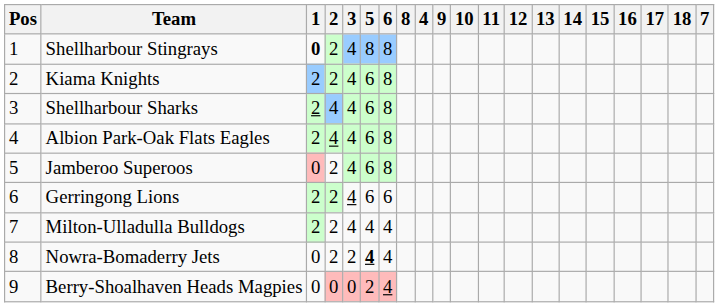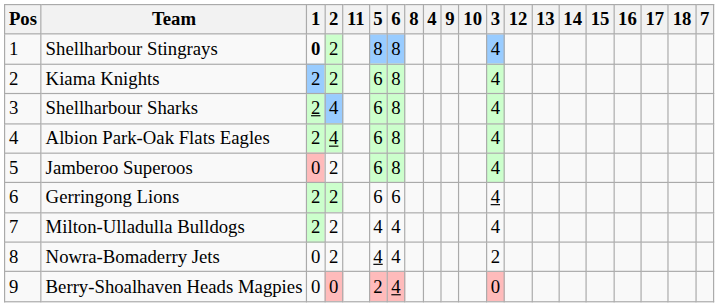 <table class="wikitable">
 <tr>
 <th>Pos</th>
 <th>Team</th>
 <th>1</th>
 <th>2</th>
-<th>3</th>
+<th>11</th>
 <th>5</th>
 <th>6</th>
 <th>8</th>
 <th>4</th>
 <th>9</th>
 <th>10</th>
-<th>11</th>
+<th>3</th>
 <th>12</th>
 <th>13</th>
 <th>14</th>
 <th>15</th>
 <th>16</th>
 <th>17</th>
 <th>18</th>
 <th>7</th>
 </tr>
 <tr>
 <td>1</td>
 <td> Shellharbour Stingrays</td>
 <td><strong>0</strong></td>
 <td style="background:#ccffcc;">2</td>
-<td style="background:#99ccff;">4</td>
+<td></td>
 <td style="background:#99ccff;">8</td>
 <td style="background:#99ccff;">8</td>
 <td></td>
 <td></td>
 <td></td>
 <td></td>
-<td></td>
+<td style="background:#99ccff;">4</td>
 <td></td>
 <td></td>
 <td></td>
 <td></td>
 <td></td>
 <td></td>
 <td></td>
 <td></td>
 </tr>
 <tr>
 <td>2</td>
 <td> Kiama Knights</td>
 <td style="background:#99ccff;">2</td>
 <td style="background:#ccffcc;">2</td>
-<td style="background:#ccffcc;">4</td>
+<td></td>
 <td style="background:#ccffcc;">6</td>
 <td style="background:#ccffcc;">8</td>
 <td></td>
 <td></td>
 <td></td>
 <td></td>
-<td></td>
+<td style="background:#ccffcc;">4</td>
 <td></td>
 <td></td>
 <td></td>
 <td></td>
 <td></td>
 <td></td>
 <td></td>
 <td></td>
 </tr>
 <tr>
 <td>3</td>
 <td> Shellharbour Sharks</td>
 <td style="background:#ccffcc;"><u>2</u></td>
 <td style="background:#99ccff;">4</td>
-<td style="background:#ccffcc;">4</td>
+<td></td>
 <td style="background:#ccffcc;">6</td>
 <td style="background:#ccffcc;">8</td>
 <td></td>
 <td></td>
 <td></td>
 <td></td>
-<td></td>
+<td style="background:#ccffcc;">4</td>
 <td></td>
 <td></td>
 <td></td>
 <td></td>
 <td></td>
 <td></td>
 <td></td>
 <td></td>
 </tr>
 <tr>
 <td>4</td>
 <td> Albion Park-Oak Flats Eagles</td>
 <td style="background:#ccffcc;">2</td>
 <td style="background:#ccffcc;"><u>4</u></td>
-<td style="background:#ccffcc;">4</td>
+<td></td>
 <td style="background:#ccffcc;">6</td>
 <td style="background:#ccffcc;">8</td>
 <td></td>
 <td></td>
 <td></td>
 <td></td>
-<td></td>
+<td style="background:#ccffcc;">4</td>
 <td></td>
 <td></td>
 <td></td>
 <td></td>
 <td></td>
 <td></td>
 <td></td>
 <td></td>
 </tr>
 <tr>
 <td>5</td>
 <td> Jamberoo Superoos</td>
 <td style="background:#ffbbbb;">0</td>
 <td>2</td>
-<td style="background:#ccffcc;">4</td>
+<td></td>
 <td style="background:#ccffcc;">6</td>
 <td style="background:#ccffcc;">8</td>
 <td></td>
 <td></td>
 <td></td>
 <td></td>
-<td></td>
+<td style="background:#ccffcc;">4</td>
 <td></td>
 <td></td>
 <td></td>
 <td></td>
 <td></td>
 <td></td>
 <td></td>
 <td></td>
 </tr>
 <tr>
 <td>6</td>
 <td> Gerringong Lions</td>
 <td style="background:#ccffcc;">2</td>
 <td style="background:#ccffcc;">2</td>
-<td><u>4</u></td>
+<td></td>
 <td>6</td>
 <td>6</td>
 <td></td>
 <td></td>
 <td></td>
 <td></td>
-<td></td>
+<td><u>4</u></td>
 <td></td>
 <td></td>
 <td></td>
 <td></td>
 <td></td>
 <td></td>
 <td></td>
 <td></td>
 </tr>
 <tr>
 <td>7</td>
 <td> Milton-Ulladulla Bulldogs</td>
 <td style="background:#ccffcc;">2</td>
 <td>2</td>
-<td>4</td>
+<td></td>
 <td>4</td>
 <td>4</td>
 <td></td>
 <td></td>
 <td></td>
 <td></td>
-<td></td>
+<td>4</td>
 <td></td>
 <td></td>
 <td></td>
 <td></td>
 <td></td>
 <td></td>
 <td></td>
 <td></td>
 </tr>
 <tr>
 <td>8</td>
 <td> Nowra-Bomaderry Jets</td>
 <td>0</td>
 <td>2</td>
-<td>2</td>
-<td><strong><u>4</u></strong></td>
+<td></td>
+<td><u>4</u></td>
 <td>4</td>
 <td></td>
 <td></td>
 <td></td>
 <td></td>
-<td></td>
+<td>2</td>
 <td></td>
 <td></td>
 <td></td>
 <td></td>
 <td></td>
 <td></td>
 <td></td>
 <td></td>
 </tr>
 <tr>
 <td>9</td>
 <td> Berry-Shoalhaven Heads Magpies</td>
 <td>0</td>
 <td style="background:#ffbbbb;">0</td>
-<td style="background:#ffbbbb;">0</td>
+<td></td>
 <td style="background:#ffbbbb;">2</td>
 <td style="background:#ffbbbb;"><u>4</u></td>
 <td></td>
 <td></td>
 <td></td>
 <td></td>
-<td></td>
+<td style="background:#ffbbbb;">0</td>
 <td></td>
 <td></td>
 <td></td>
 <td></td>
 <td></td>
 <td></td>
 <td></td>
 <td></td>
 </tr>
 </table>
